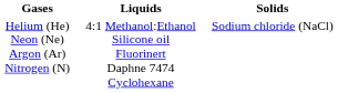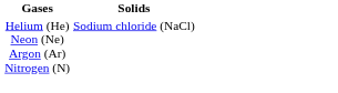 <table>
 <tr>
 <th align="center">Gases</th>
-<th align="center">Liquids</th>
 <th align="center">Solids</th>
 </tr>
 <tr>
 <td valign="top" align="center"><a href='#'>Helium</a> (He)<br> <a href='#'>Neon</a> (Ne)<br> <a href='#'>Argon</a> (Ar)<br> <a href='#'>Nitrogen</a> (N)</td>
-<td valign="top" align="center">    4:1 <a href='#'>Methanol</a>:<a href='#'>Ethanol</a>     <br> <a href='#'>Silicone oil</a><br> <a href='#'>Fluorinert</a><br> Daphne 7474<br> <a href='#'>Cyclohexane</a></td>
 <td valign="top" align="center"><a href='#'>Sodium chloride</a> (NaCl)</td>
 </tr>
 </table>
